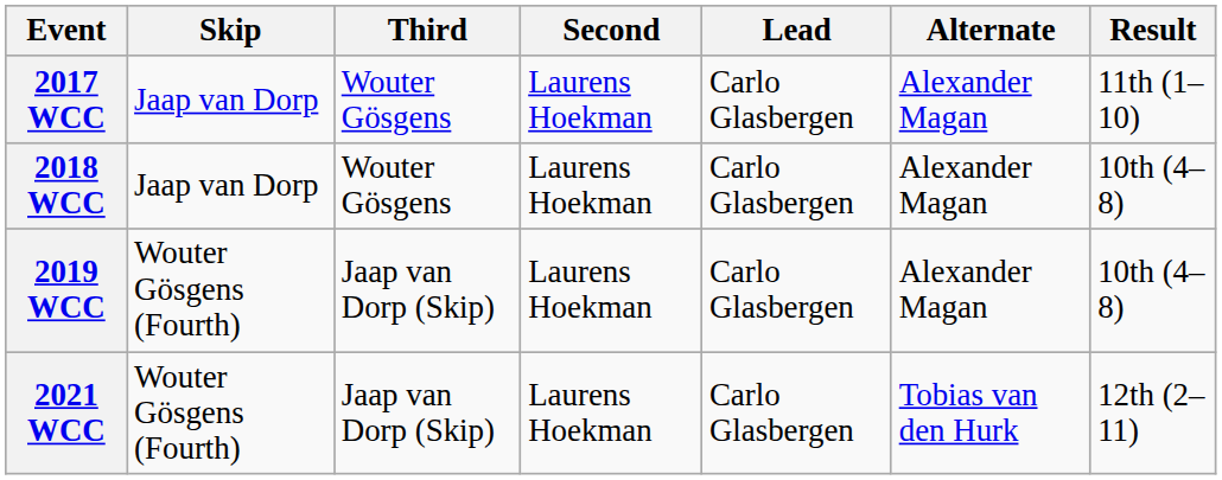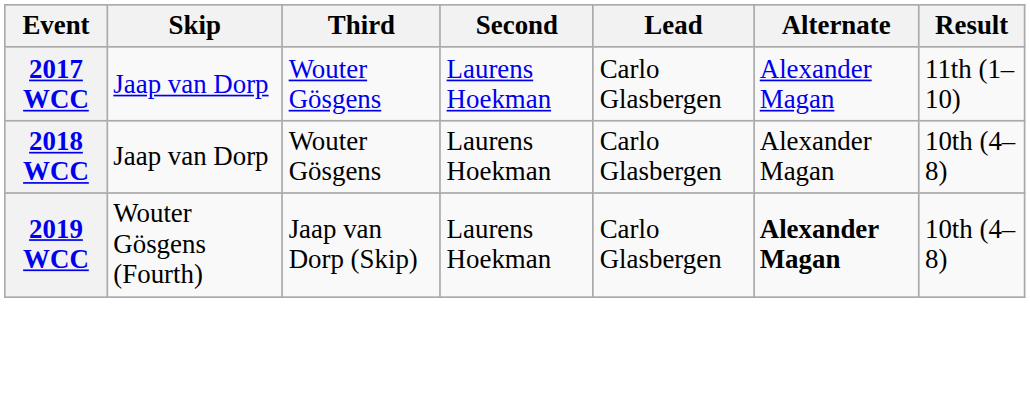 <table class="wikitable">
 <tr>
 <th scope="col">Event</th>
 <th scope="col">Skip</th>
 <th scope="col">Third</th>
 <th scope="col">Second</th>
 <th scope="col">Lead</th>
 <th scope="col">Alternate</th>
 <th scope="col">Result</th>
 </tr>
 <tr>
 <th scope="row"><a href='#'>2017 WCC</a></th>
 <td><a href='#'>Jaap van Dorp</a></td>
 <td><a href='#'>Wouter Gösgens</a></td>
 <td><a href='#'>Laurens Hoekman</a></td>
 <td>Carlo Glasbergen</td>
 <td><a href='#'>Alexander Magan</a></td>
 <td>11th (1–10)</td>
 </tr>
 <tr>
 <th scope="row"><a href='#'>2018 WCC</a></th>
 <td>Jaap van Dorp</td>
 <td>Wouter Gösgens</td>
 <td>Laurens Hoekman</td>
 <td>Carlo Glasbergen</td>
 <td>Alexander Magan</td>
 <td>10th (4–8)</td>
 </tr>
 <tr>
 <th scope="row"><a href='#'>2019 WCC</a></th>
 <td>Wouter Gösgens (Fourth)</td>
 <td>Jaap van Dorp (Skip)</td>
 <td>Laurens Hoekman</td>
 <td>Carlo Glasbergen</td>
-<td>Alexander Magan</td>
+<td><strong>Alexander Magan</strong></td>
 <td>10th (4–8)</td>
 </tr>
-<tr>
-<th scope="row"><a href='#'>2021 WCC</a></th>
-<td>Wouter Gösgens (Fourth)</td>
-<td>Jaap van Dorp (Skip)</td>
-<td>Laurens Hoekman</td>
-<td>Carlo Glasbergen</td>
-<td><a href='#'>Tobias van den Hurk</a></td>
-<td>12th (2–11)</td>
-</tr>
 </table>
